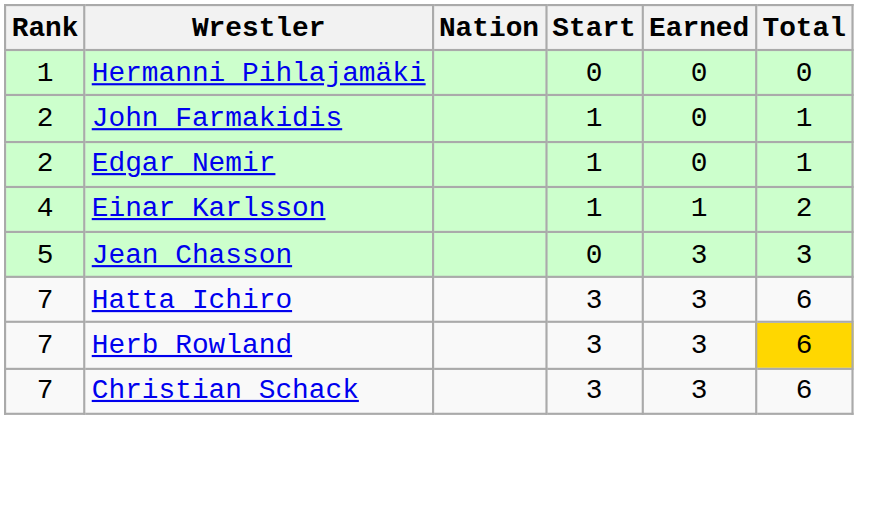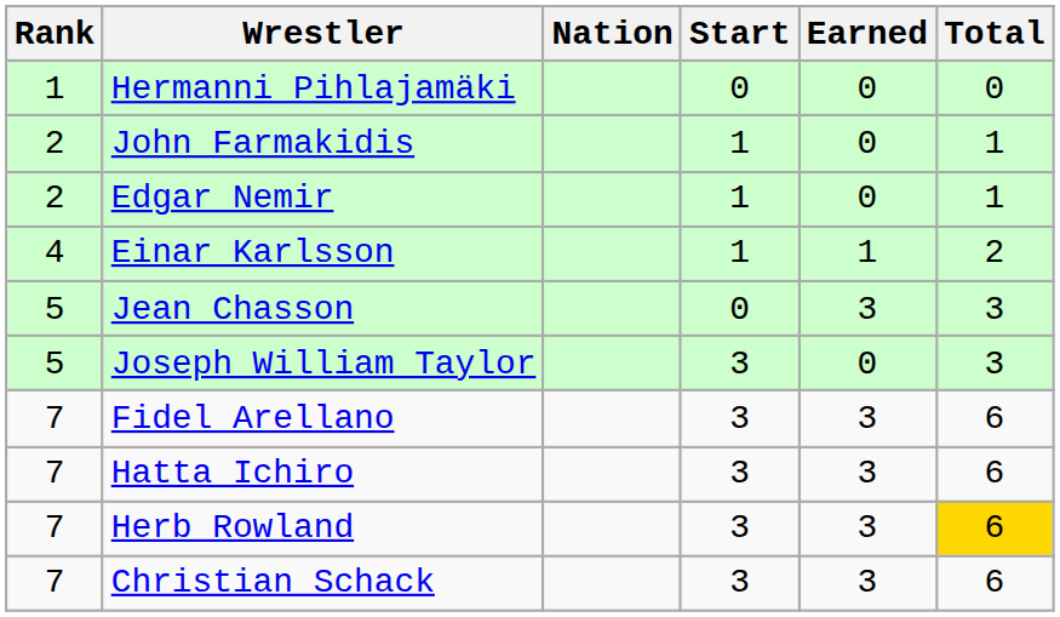 <table class="wikitable sortable" style="text-align:center;">
 <tr>
 <th>Rank</th>
 <th>Wrestler</th>
 <th>Nation</th>
 <th>Start</th>
 <th>Earned</th>
 <th>Total</th>
 </tr>
 <tr style="background:#cfc;">
 <td>1</td>
 <td align=left><a href='#'>Hermanni Pihlajamäki</a></td>
 <td align=left></td>
 <td>0</td>
 <td>0</td>
 <td>0</td>
 </tr>
 <tr style="background:#cfc;">
 <td>2</td>
 <td align=left><a href='#'>John Farmakidis</a></td>
 <td align=left></td>
 <td>1</td>
 <td>0</td>
 <td>1</td>
 </tr>
 <tr style="background:#cfc;">
 <td>2</td>
 <td align=left><a href='#'>Edgar Nemir</a></td>
 <td align=left></td>
 <td>1</td>
 <td>0</td>
 <td>1</td>
 </tr>
 <tr style="background:#cfc;">
 <td>4</td>
 <td align=left><a href='#'>Einar Karlsson</a></td>
 <td align=left></td>
 <td>1</td>
 <td>1</td>
 <td>2</td>
 </tr>
 <tr style="background:#cfc;">
 <td>5</td>
 <td align=left><a href='#'>Jean Chasson</a></td>
 <td align=left></td>
 <td>0</td>
 <td>3</td>
 <td>3</td>
 </tr>
+<tr style="background:#cfc;">
+<td>5</td>
+<td align=left><a href='#'>Joseph William Taylor</a></td>
+<td align=left></td>
+<td>3</td>
+<td>0</td>
+<td>3</td>
+</tr>
+<tr>
+<td>7</td>
+<td align=left><a href='#'>Fidel Arellano</a></td>
+<td align=left></td>
+<td>3</td>
+<td>3</td>
+<td>6</td>
+</tr>
 <tr>
 <td>7</td>
 <td align=left><a href='#'>Hatta Ichiro</a></td>
 <td align=left></td>
 <td>3</td>
 <td>3</td>
 <td>6</td>
 </tr>
 <tr>
 <td>7</td>
 <td align=left><a href='#'>Herb Rowland</a></td>
 <td align=left></td>
 <td>3</td>
 <td>3</td>
 <td style="background: gold;">6</td>
 </tr>
 <tr>
 <td>7</td>
 <td align=left><a href='#'>Christian Schack</a></td>
 <td align=left></td>
 <td>3</td>
 <td>3</td>
 <td>6</td>
 </tr>
 </table>
